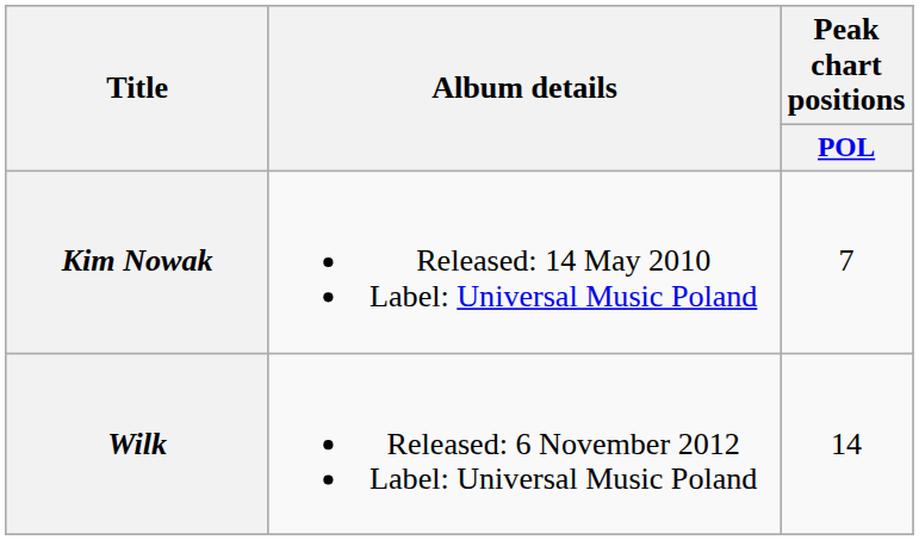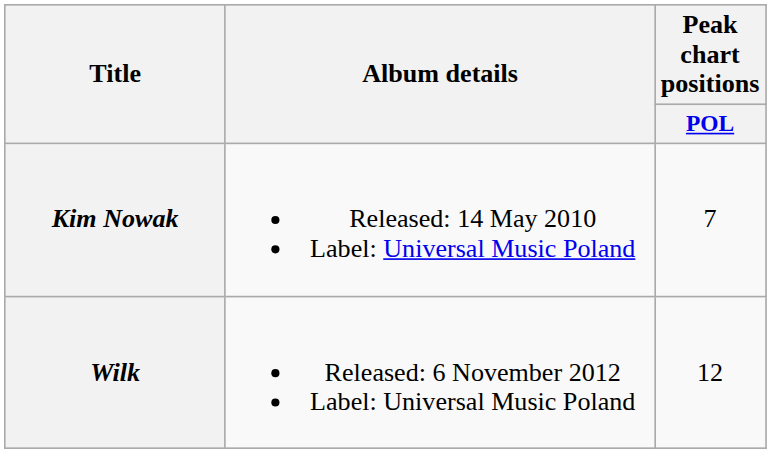 <table class="wikitable plainrowheaders" style="text-align:center;" border="1">
 <tr>
 <th scope="col" rowspan="2" style="width:8em;">Title</th>
 <th scope="col" rowspan="2" style="width:16em;">Album details</th>
 <th scope="col" colspan="1">Peak chart positions</th>
 </tr>
 <tr>
 <th scope="col" style="width:3em;font-size:90%;"><a href='#'>POL</a></th>
 </tr>
 <tr>
 <th scope="row"><em>Kim Nowak</em></th>
 <td><br><ul><li>Released: 14 May 2010</li><li>Label: <a href='#'>Universal Music Poland</a></li></ul></td>
 <td>7</td>
 </tr>
 <tr>
 <th scope="row"><em>Wilk</em></th>
 <td><br><ul><li>Released: 6 November 2012</li><li>Label: Universal Music Poland</li></ul></td>
-<td>14</td>
+<td>12</td>
 </tr>
 </table>
